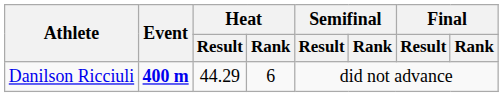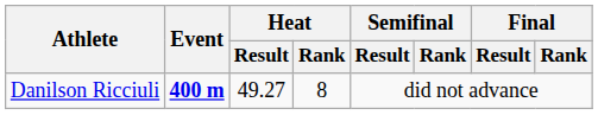 <table class=wikitable style="font-size:90%">
 <tr>
 <th rowspan="2">Athlete</th>
 <th rowspan="2">Event</th>
 <th colspan="2">Heat</th>
 <th colspan="2">Semifinal</th>
 <th colspan="2">Final</th>
 </tr>
 <tr style="font-size:95%">
 <th>Result</th>
 <th>Rank</th>
 <th>Result</th>
 <th>Rank</th>
 <th>Result</th>
 <th>Rank</th>
 </tr>
 <tr align=center>
 <td align=left><a href='#'>Danilson Ricciuli</a></td>
 <td align=left><strong><a href='#'>400 m</a></strong></td>
-<td>44.29</td>
-<td>6</td>
+<td>49.27</td>
+<td>8</td>
 <td colspan=4>did not advance</td>
 </tr>
 </table>
